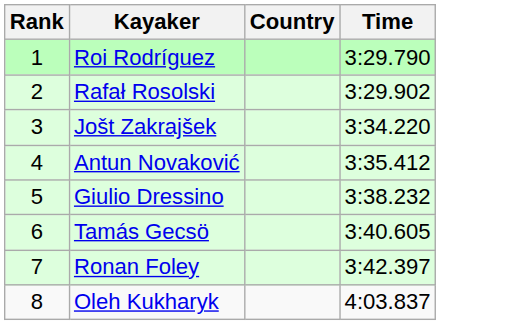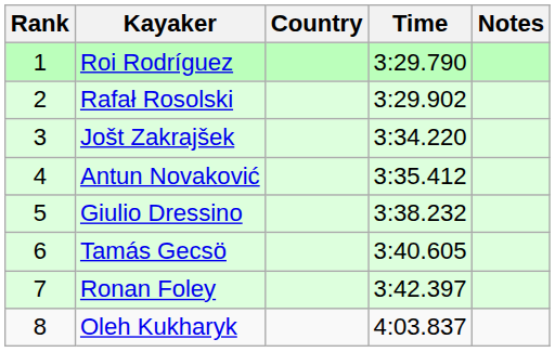 <table class="wikitable" style="text-align:center">
 <tr>
 <th>Rank</th>
 <th>Kayaker</th>
 <th>Country</th>
 <th>Time</th>
+<th>Notes</th>
 </tr>
 <tr bgcolor=bbffbb>
 <td>1</td>
 <td align=left><a href='#'>Roi Rodríguez</a></td>
 <td align=left></td>
 <td>3:29.790</td>
+<td></td>
 </tr>
 <tr bgcolor=ddffdd>
 <td>2</td>
 <td align=left><a href='#'>Rafał Rosolski</a></td>
 <td align=left></td>
 <td>3:29.902</td>
+<td></td>
 </tr>
 <tr bgcolor=ddffdd>
 <td>3</td>
 <td align=left><a href='#'>Jošt Zakrajšek</a></td>
 <td align=left></td>
 <td>3:34.220</td>
+<td></td>
 </tr>
 <tr bgcolor=ddffdd>
 <td>4</td>
 <td align=left><a href='#'>Antun Novaković</a></td>
 <td align=left></td>
 <td>3:35.412</td>
+<td></td>
 </tr>
 <tr bgcolor=ddffdd>
 <td>5</td>
 <td align=left><a href='#'>Giulio Dressino</a></td>
 <td align=left></td>
 <td>3:38.232</td>
+<td></td>
 </tr>
 <tr bgcolor=ddffdd>
 <td>6</td>
 <td align=left><a href='#'>Tamás Gecsö</a></td>
 <td align=left></td>
 <td>3:40.605</td>
+<td></td>
 </tr>
 <tr bgcolor=ddffdd>
 <td>7</td>
 <td align=left><a href='#'>Ronan Foley</a></td>
 <td align=left></td>
 <td>3:42.397</td>
+<td></td>
 </tr>
 <tr>
 <td>8</td>
 <td align=left><a href='#'>Oleh Kukharyk</a></td>
 <td align=left></td>
 <td>4:03.837</td>
+<td></td>
 </tr>
 </table>
